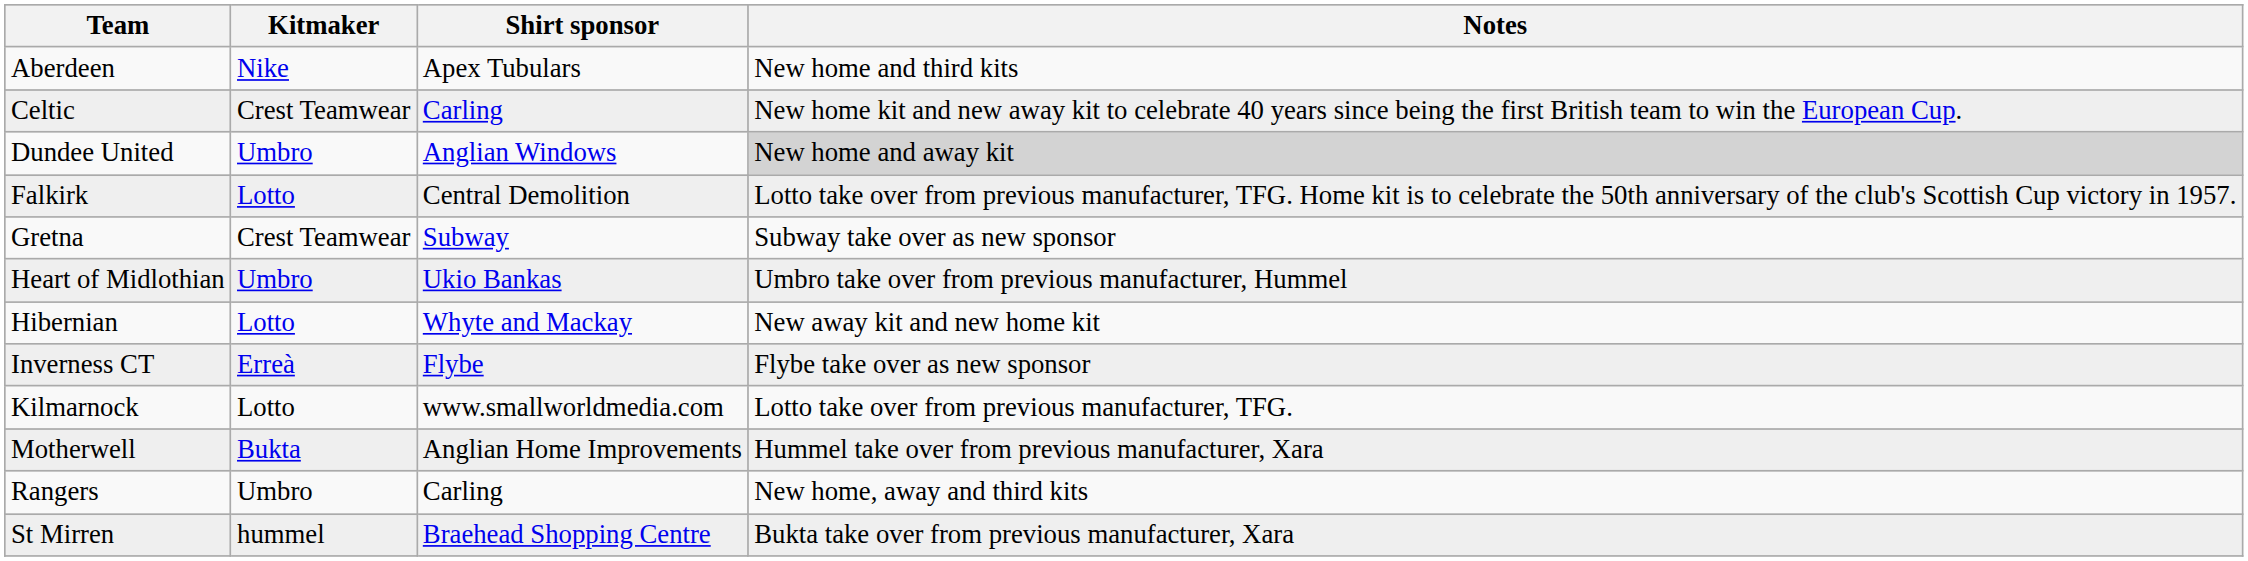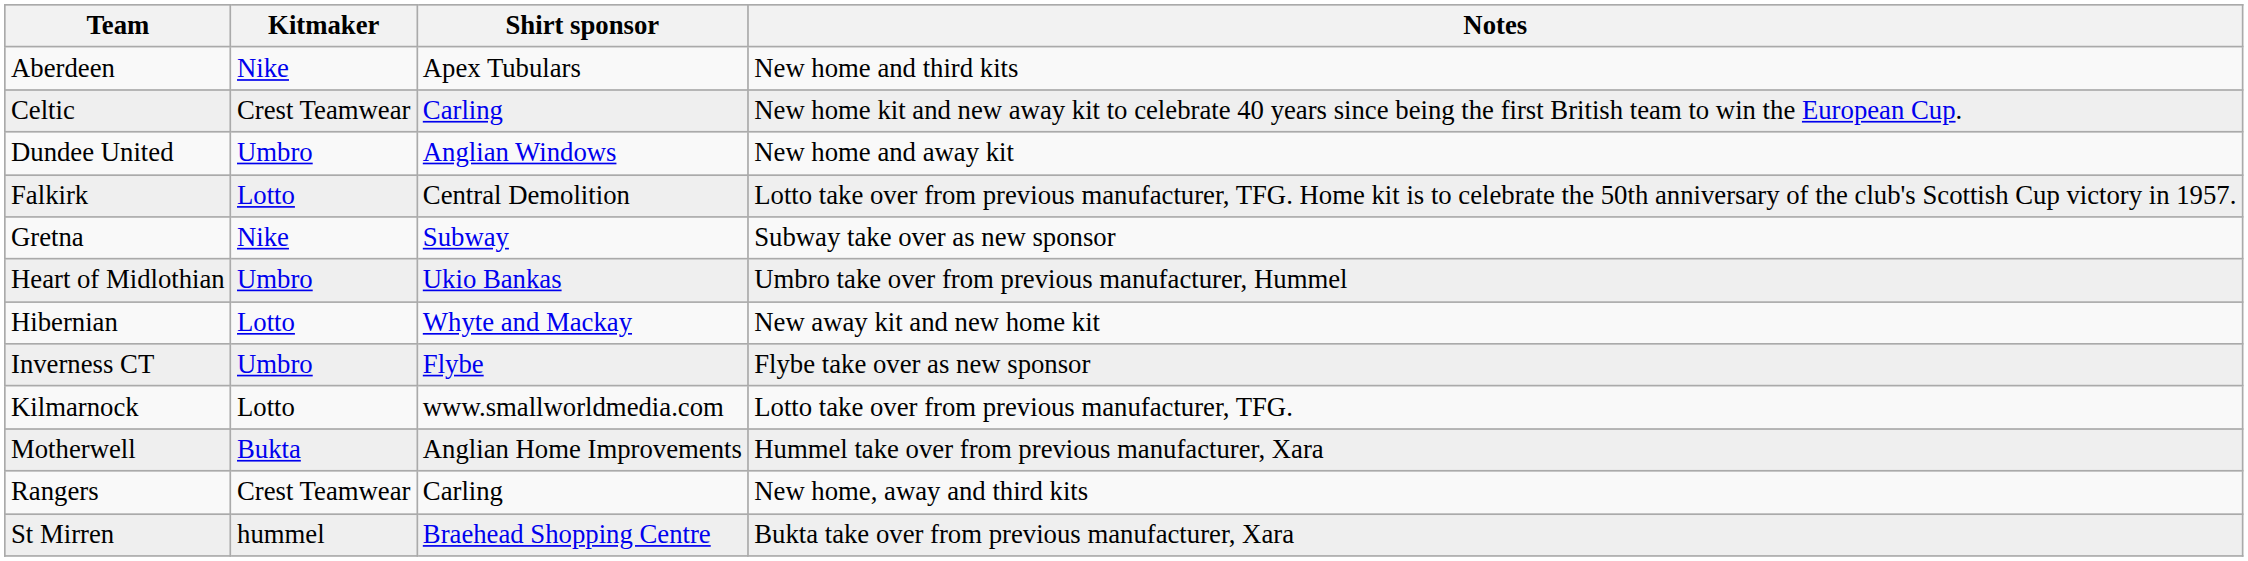 <table class="wikitable">
 <tr>
 <th>Team</th>
 <th>Kitmaker</th>
 <th>Shirt sponsor</th>
 <th>Notes</th>
 </tr>
 <tr>
 <td>Aberdeen</td>
 <td><a href='#'>Nike</a></td>
 <td>Apex Tubulars</td>
 <td>New home and third kits</td>
 </tr>
 <tr bgcolor="#EFEFEF">
 <td>Celtic</td>
 <td>Crest Teamwear</td>
 <td><a href='#'>Carling</a></td>
 <td>New home kit and new away kit to celebrate 40 years since being the first British team to win the <a href='#'>European Cup</a>.</td>
 </tr>
 <tr>
 <td>Dundee United</td>
 <td><a href='#'>Umbro</a></td>
 <td><a href='#'>Anglian Windows</a></td>
-<td style="background: lightgrey;">New home and away kit</td>
+<td>New home and away kit</td>
 </tr>
 <tr bgcolor="#EFEFEF">
 <td>Falkirk</td>
 <td><a href='#'>Lotto</a></td>
 <td>Central Demolition</td>
 <td>Lotto take over from previous manufacturer, TFG.  Home kit is to celebrate the 50th anniversary of the club's Scottish Cup victory in 1957.</td>
 </tr>
 <tr>
 <td>Gretna</td>
-<td>Crest Teamwear</td>
+<td><a href='#'>Nike</a></td>
 <td><a href='#'>Subway</a></td>
 <td>Subway take over as new sponsor</td>
 </tr>
 <tr bgcolor="#EFEFEF">
 <td>Heart of Midlothian</td>
 <td><a href='#'>Umbro</a></td>
 <td><a href='#'>Ukio Bankas</a></td>
 <td>Umbro take over from previous manufacturer, Hummel</td>
 </tr>
 <tr>
 <td>Hibernian</td>
 <td><a href='#'>Lotto</a></td>
 <td><a href='#'>Whyte and Mackay</a></td>
 <td>New away kit and new home kit</td>
 </tr>
 <tr bgcolor="#EFEFEF">
 <td>Inverness CT</td>
-<td><a href='#'>Erreà</a></td>
+<td><a href='#'>Umbro</a></td>
 <td><a href='#'>Flybe</a></td>
 <td>Flybe take over as new sponsor</td>
 </tr>
 <tr>
 <td>Kilmarnock</td>
 <td>Lotto</td>
 <td>www.smallworldmedia.com</td>
 <td>Lotto take over from previous manufacturer, TFG.</td>
 </tr>
 <tr bgcolor="#EFEFEF">
 <td>Motherwell</td>
 <td><a href='#'>Bukta</a></td>
 <td>Anglian Home Improvements</td>
 <td>Hummel take over from previous manufacturer, Xara</td>
 </tr>
 <tr>
 <td>Rangers</td>
-<td>Umbro</td>
+<td>Crest Teamwear</td>
 <td>Carling</td>
 <td>New home, away and third kits</td>
 </tr>
 <tr bgcolor="#EFEFEF">
 <td>St Mirren</td>
 <td>hummel</td>
 <td><a href='#'>Braehead Shopping Centre</a></td>
 <td>Bukta take over from previous manufacturer, Xara</td>
 </tr>
 </table>
